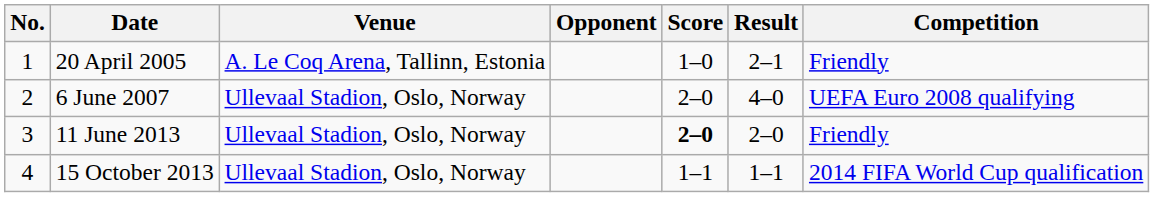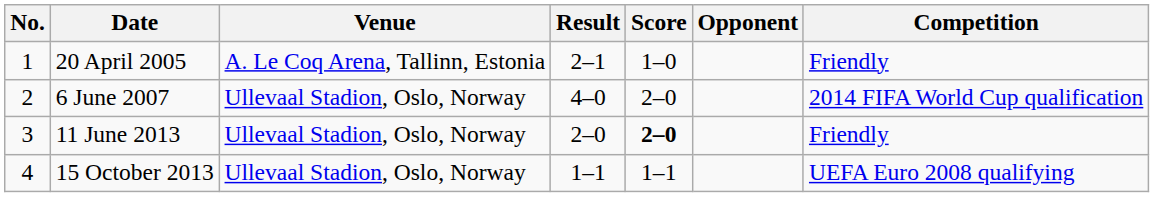 <table class="wikitable sortable">
 <tr>
 <th scope="col">No.</th>
 <th scope="col">Date</th>
 <th scope="col">Venue</th>
+<th scope="col">Result</th>
+<th scope="col">Score</th>
 <th scope="col">Opponent</th>
-<th scope="col">Score</th>
-<th scope="col">Result</th>
 <th scope="col">Competition</th>
 </tr>
 <tr>
 <td align="center">1</td>
 <td>20 April 2005</td>
 <td><a href='#'>A. Le Coq Arena</a>, Tallinn, Estonia</td>
+<td align="center">2–1</td>
+<td align="center">1–0</td>
 <td></td>
-<td align="center">1–0</td>
-<td align="center">2–1</td>
 <td><a href='#'>Friendly</a></td>
 </tr>
 <tr>
 <td align="center">2</td>
 <td>6 June 2007</td>
 <td><a href='#'>Ullevaal Stadion</a>, Oslo, Norway</td>
+<td align="center">4–0</td>
+<td align="center">2–0</td>
 <td></td>
-<td align="center">2–0</td>
-<td align="center">4–0</td>
-<td><a href='#'>UEFA Euro 2008 qualifying</a></td>
+<td><a href='#'>2014 FIFA World Cup qualification</a></td>
 </tr>
 <tr>
 <td align="center">3</td>
 <td>11 June 2013</td>
 <td><a href='#'>Ullevaal Stadion</a>, Oslo, Norway</td>
+<td align="center">2–0</td>
+<td align="center"><strong>2–0</strong></td>
 <td></td>
-<td align="center"><strong>2–0</strong></td>
-<td align="center">2–0</td>
 <td><a href='#'>Friendly</a></td>
 </tr>
 <tr>
 <td align="center">4</td>
 <td>15 October 2013</td>
 <td><a href='#'>Ullevaal Stadion</a>, Oslo, Norway</td>
-<td></td>
 <td align="center">1–1</td>
 <td align="center">1–1</td>
-<td><a href='#'>2014 FIFA World Cup qualification</a></td>
+<td></td>
+<td><a href='#'>UEFA Euro 2008 qualifying</a></td>
 </tr>
 </table>
